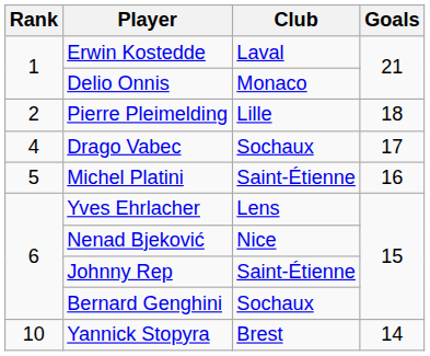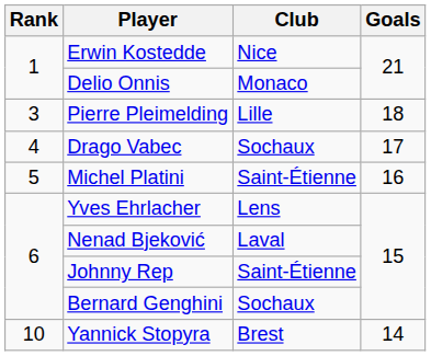 <table class="wikitable" style="text-align:center">
 <tr>
 <th>Rank</th>
 <th>Player</th>
 <th>Club</th>
 <th>Goals</th>
 </tr>
 <tr>
 <td rowspan="2">1</td>
 <td align="left"> <a href='#'>Erwin Kostedde</a></td>
-<td align="left"><a href='#'>Laval</a></td>
+<td align="left"><a href='#'>Nice</a></td>
 <td rowspan="2">21</td>
 </tr>
 <tr>
 <td align="left"> <a href='#'>Delio Onnis</a></td>
 <td align="left"><a href='#'>Monaco</a></td>
 </tr>
 <tr>
-<td>2</td>
+<td>3</td>
 <td align="left"> <a href='#'>Pierre Pleimelding</a></td>
 <td align="left"><a href='#'>Lille</a></td>
 <td>18</td>
 </tr>
 <tr>
 <td>4</td>
 <td align="left"> <a href='#'>Drago Vabec</a></td>
 <td align="left"><a href='#'>Sochaux</a></td>
 <td>17</td>
 </tr>
 <tr>
 <td>5</td>
 <td align="left"> <a href='#'>Michel Platini</a></td>
 <td align="left"><a href='#'>Saint-Étienne</a></td>
 <td>16</td>
 </tr>
 <tr>
 <td rowspan="4">6</td>
 <td align="left"> <a href='#'>Yves Ehrlacher</a></td>
 <td align="left"><a href='#'>Lens</a></td>
 <td rowspan="4">15</td>
 </tr>
 <tr>
 <td align="left"> <a href='#'>Nenad Bjeković</a></td>
-<td align="left"><a href='#'>Nice</a></td>
+<td align="left"><a href='#'>Laval</a></td>
 </tr>
 <tr>
 <td align="left"> <a href='#'>Johnny Rep</a></td>
 <td align="left"><a href='#'>Saint-Étienne</a></td>
 </tr>
 <tr>
 <td align="left"> <a href='#'>Bernard Genghini</a></td>
 <td align="left"><a href='#'>Sochaux</a></td>
 </tr>
 <tr>
 <td>10</td>
 <td align="left"> <a href='#'>Yannick Stopyra</a></td>
 <td align="left"><a href='#'>Brest</a></td>
 <td>14</td>
 </tr>
 </table>
